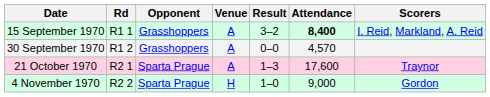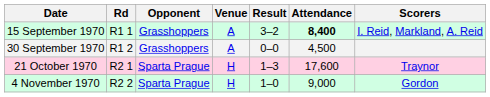 <table class="wikitable sortable" style="font-size:95%; text-align:center">
 <tr>
 <th>Date</th>
 <th>Rd</th>
 <th>Opponent</th>
 <th>Venue</th>
 <th>Result</th>
 <th>Attendance</th>
 <th>Scorers</th>
 </tr>
 <tr bgcolor = "#d0ffe3">
 <td>15 September 1970</td>
 <td>R1 1</td>
 <td> <a href='#'>Grasshoppers</a></td>
 <td><a href='#'>A</a></td>
 <td>3–2</td>
 <td><strong>8,400</strong></td>
 <td><a href='#'>I. Reid</a>, <a href='#'>Markland</a>, <a href='#'>A. Reid</a></td>
 </tr>
 <tr bgcolor = "#f3f3f3">
 <td>30 September 1970</td>
 <td>R1 2</td>
 <td> <a href='#'>Grasshoppers</a></td>
 <td><a href='#'>A</a></td>
 <td>0–0</td>
-<td>4,570</td>
+<td>4,500</td>
 <td></td>
 </tr>
 <tr bgcolor = "#ffd0e3">
 <td>21 October 1970</td>
 <td>R2 1</td>
 <td> <a href='#'>Sparta Prague</a></td>
-<td><a href='#'>A</a></td>
+<td><a href='#'>H</a></td>
 <td>1–3</td>
 <td>17,600</td>
 <td><a href='#'>Traynor</a></td>
 </tr>
 <tr bgcolor = "#d0ffe3">
 <td>4 November 1970</td>
 <td>R2 2</td>
 <td> <a href='#'>Sparta Prague</a></td>
 <td><a href='#'>H</a></td>
 <td>1–0</td>
 <td>9,000</td>
 <td><a href='#'>Gordon</a></td>
 </tr>
 </table>
